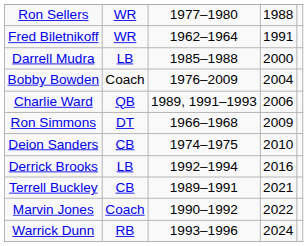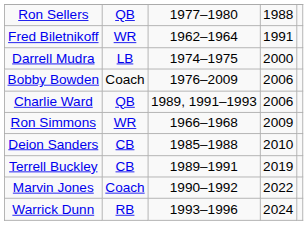 <table class="wikitable" style="text-align:center">
 <tr>
 </tr>
 <tr>
 <td><a href='#'>Ron Sellers</a></td>
-<td><a href='#'>WR</a></td>
+<td><a href='#'>QB</a></td>
 <td>1977–1980</td>
 <td>1988</td>
 <td></td>
 </tr>
 <tr>
 <td><a href='#'>Fred Biletnikoff</a></td>
 <td><a href='#'>WR</a></td>
 <td>1962–1964</td>
 <td>1991</td>
 <td></td>
 </tr>
 <tr>
 <td><a href='#'>Darrell Mudra</a></td>
 <td><a href='#'>LB</a></td>
-<td>1985–1988</td>
+<td>1974–1975</td>
 <td>2000</td>
 <td></td>
 </tr>
 <tr>
 <td><a href='#'>Bobby Bowden</a></td>
 <td>Coach</td>
 <td>1976–2009</td>
-<td>2004</td>
+<td>2006</td>
 <td></td>
 </tr>
 <tr>
 <td><a href='#'>Charlie Ward</a></td>
 <td><a href='#'>QB</a></td>
 <td>1989, 1991–1993</td>
 <td>2006</td>
 <td></td>
 </tr>
 <tr>
 <td><a href='#'>Ron Simmons</a></td>
-<td><a href='#'>DT</a></td>
+<td><a href='#'>WR</a></td>
 <td>1966–1968</td>
 <td>2009</td>
 <td></td>
 </tr>
 <tr>
 <td><a href='#'>Deion Sanders</a></td>
 <td><a href='#'>CB</a></td>
-<td>1974–1975</td>
+<td>1985–1988</td>
 <td>2010</td>
-<td></td>
-</tr>
-<tr>
-<td><a href='#'>Derrick Brooks</a></td>
-<td><a href='#'>LB</a></td>
-<td>1992–1994</td>
-<td>2016</td>
 <td></td>
 </tr>
 <tr>
 <td><a href='#'>Terrell Buckley</a></td>
 <td><a href='#'>CB</a></td>
 <td>1989–1991</td>
-<td>2021</td>
+<td>2019</td>
 <td></td>
 </tr>
 <tr>
 <td><a href='#'>Marvin Jones</a></td>
 <td><a href='#'>Coach</a></td>
 <td>1990–1992</td>
 <td>2022</td>
 <td></td>
 </tr>
 <tr>
 <td><a href='#'>Warrick Dunn</a></td>
 <td><a href='#'>RB</a></td>
 <td>1993–1996</td>
 <td>2024</td>
 <td></td>
 </tr>
 </table>
